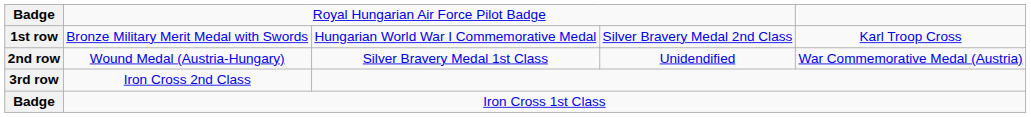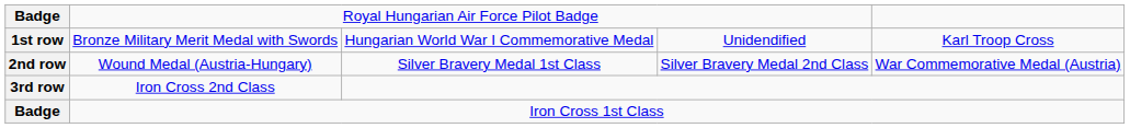 <table class="wikitable" style="margin:1em auto; text-align:center;">
 <tr>
 <th>Badge</th>
 <td align=center colspan="3"><a href='#'>Royal Hungarian Air Force Pilot Badge</a></td>
 </tr>
 <tr>
 <th>1st row</th>
 <td><a href='#'>Bronze Military Merit Medal with Swords</a></td>
 <td><a href='#'>Hungarian World War I Commemorative Medal</a></td>
-<td><a href='#'>Silver Bravery Medal 2nd Class</a></td>
+<td><a href='#'>Unidendified</a></td>
 <td><a href='#'>Karl Troop Cross</a></td>
 </tr>
 <tr>
 <th>2nd row</th>
 <td><a href='#'>Wound Medal (Austria-Hungary)</a></td>
 <td><a href='#'>Silver Bravery Medal 1st Class</a></td>
-<td><a href='#'>Unidendified</a></td>
+<td><a href='#'>Silver Bravery Medal 2nd Class</a></td>
 <td><a href='#'>War Commemorative Medal (Austria)</a></td>
 </tr>
 <tr>
 <th>3rd row</th>
 <td><a href='#'>Iron Cross 2nd Class</a></td>
 </tr>
 <tr>
 <th>Badge</th>
 <td align=center colspan="4"><a href='#'>Iron Cross 1st Class</a></td>
 </tr>
 </table>
